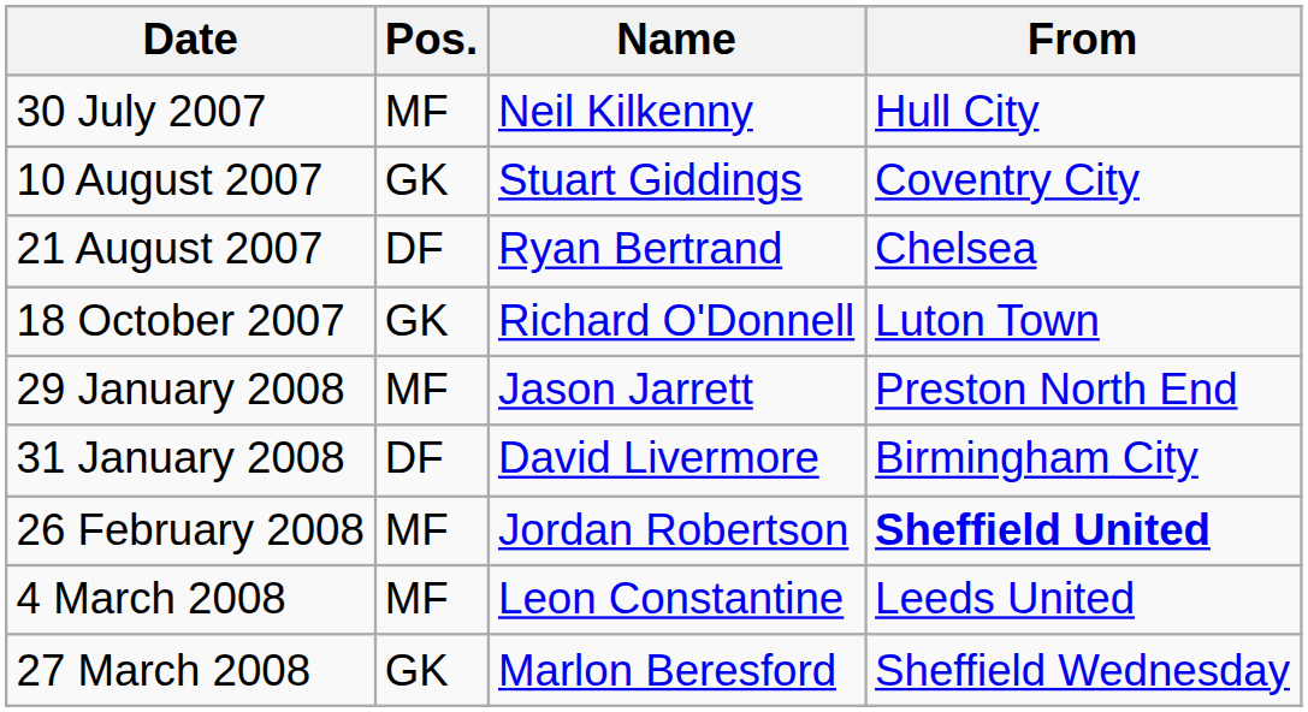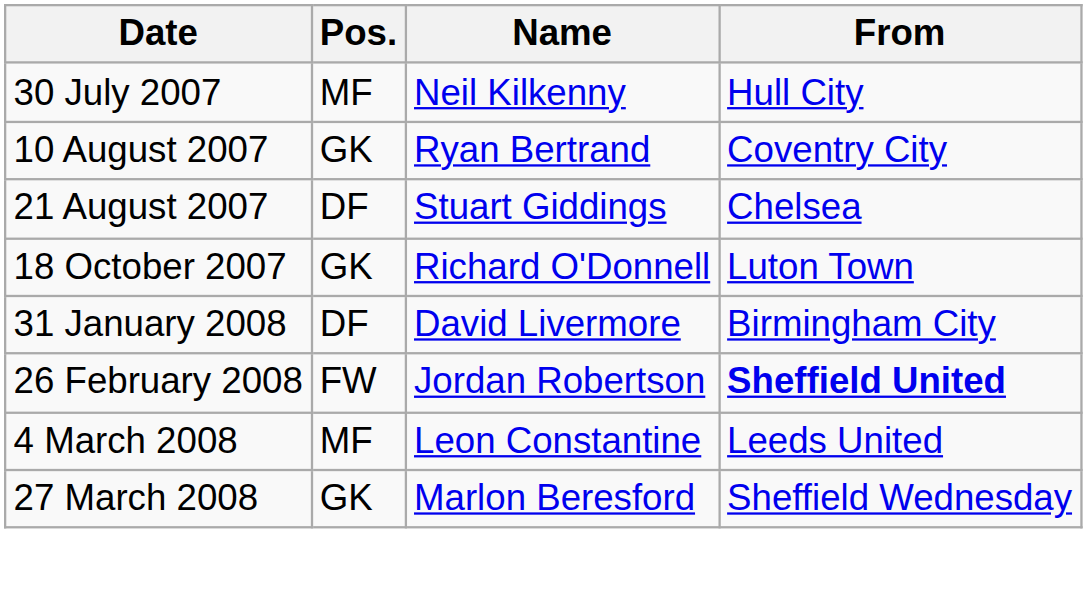 <table class="wikitable">
 <tr>
 <th>Date</th>
 <th>Pos.</th>
 <th>Name</th>
 <th>From</th>
 </tr>
 <tr>
 <td>30 July 2007</td>
 <td>MF</td>
 <td> <a href='#'>Neil Kilkenny</a></td>
 <td><a href='#'>Hull City</a></td>
 </tr>
 <tr>
 <td>10 August 2007</td>
 <td>GK</td>
-<td><a href='#'>Stuart Giddings</a></td>
+<td><a href='#'>Ryan Bertrand</a></td>
 <td><a href='#'>Coventry City</a></td>
 </tr>
 <tr>
 <td>21 August 2007</td>
 <td>DF</td>
-<td><a href='#'>Ryan Bertrand</a></td>
+<td><a href='#'>Stuart Giddings</a></td>
 <td><a href='#'>Chelsea</a></td>
 </tr>
 <tr>
 <td>18 October 2007</td>
 <td>GK</td>
 <td><a href='#'>Richard O'Donnell</a></td>
 <td><a href='#'>Luton Town</a></td>
 </tr>
 <tr>
-<td>29 January 2008</td>
-<td>MF</td>
-<td><a href='#'>Jason Jarrett</a></td>
-<td><a href='#'>Preston North End</a></td>
-</tr>
-<tr>
 <td>31 January 2008</td>
 <td>DF</td>
 <td><a href='#'>David Livermore</a></td>
 <td><a href='#'>Birmingham City</a></td>
 </tr>
 <tr>
 <td>26 February 2008</td>
-<td>MF</td>
+<td>FW</td>
 <td><a href='#'>Jordan Robertson</a></td>
 <td><strong><a href='#'>Sheffield United</a></strong></td>
 </tr>
 <tr>
 <td>4 March 2008</td>
 <td>MF</td>
 <td><a href='#'>Leon Constantine</a></td>
 <td><a href='#'>Leeds United</a></td>
 </tr>
 <tr>
 <td>27 March 2008</td>
 <td>GK</td>
 <td><a href='#'>Marlon Beresford</a></td>
 <td><a href='#'>Sheffield Wednesday</a></td>
 </tr>
 </table>
